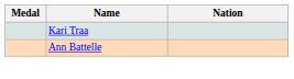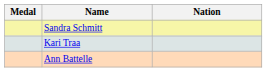 <table class=wikitable style="border:1px solid #AAAAAA;font-size:90%">
 <tr bgcolor="#E4E4E4">
 <th width=50>Medal</th>
 <th width=160>Name</th>
 <th width=160>Nation</th>
+</tr>
+<tr bgcolor="#F7F6A8">
+<td align="center"></td>
+<td><a href='#'>Sandra Schmitt</a></td>
+<td></td>
 </tr>
 <tr bgcolor="#DCE5E5">
 <td align="center"></td>
 <td><a href='#'>Kari Traa</a></td>
 <td></td>
 </tr>
 <tr bgcolor="#FFDAB9">
 <td align="center"></td>
 <td><a href='#'>Ann Battelle</a></td>
 <td></td>
 </tr>
 </table>
